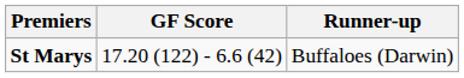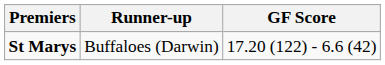 <table class="wikitable" style="text-align:left;">
 <tr style="background:#efefef;">
 <th>Premiers</th>
+<th>Runner-up</th>
 <th>GF Score</th>
-<th>Runner-up</th>
 </tr>
 <tr>
 <td><strong>St Marys</strong></td>
+<td>Buffaloes (Darwin)</td>
 <td>17.20 (122) - 6.6 (42)</td>
-<td>Buffaloes (Darwin)</td>
 </tr>
 </table>
